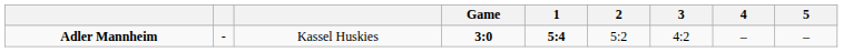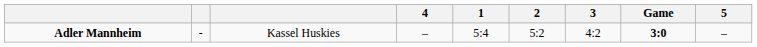 <table class="wikitable" width="80%">
 <tr style="background-color:#c0c0c0;">
 <th style="width:25%;"></th>
 <th style="width:2.5%;"></th>
 <th style="width:25%;"></th>
-<th style="width:10%;">Game</th>
+<th style="width:7.5%;">4</th>
 <th style="width:7.5%;">1</th>
 <th style="width:7.5%;">2</th>
 <th style="width:7.5%;">3</th>
-<th style="width:7.5%;">4</th>
+<th style="width:10%;">Game</th>
 <th style="width:7.5%;">5</th>
 </tr>
 <tr align="center">
 <td><strong>Adler Mannheim</strong></td>
 <td>-</td>
 <td>Kassel Huskies</td>
-<td><strong>3:0</strong></td>
-<td><strong>5:4</strong></td>
+<td>–</td>
+<td>5:4</td>
 <td>5:2</td>
 <td>4:2</td>
-<td>–</td>
+<td><strong>3:0</strong></td>
 <td>–</td>
 </tr>
 </table>
